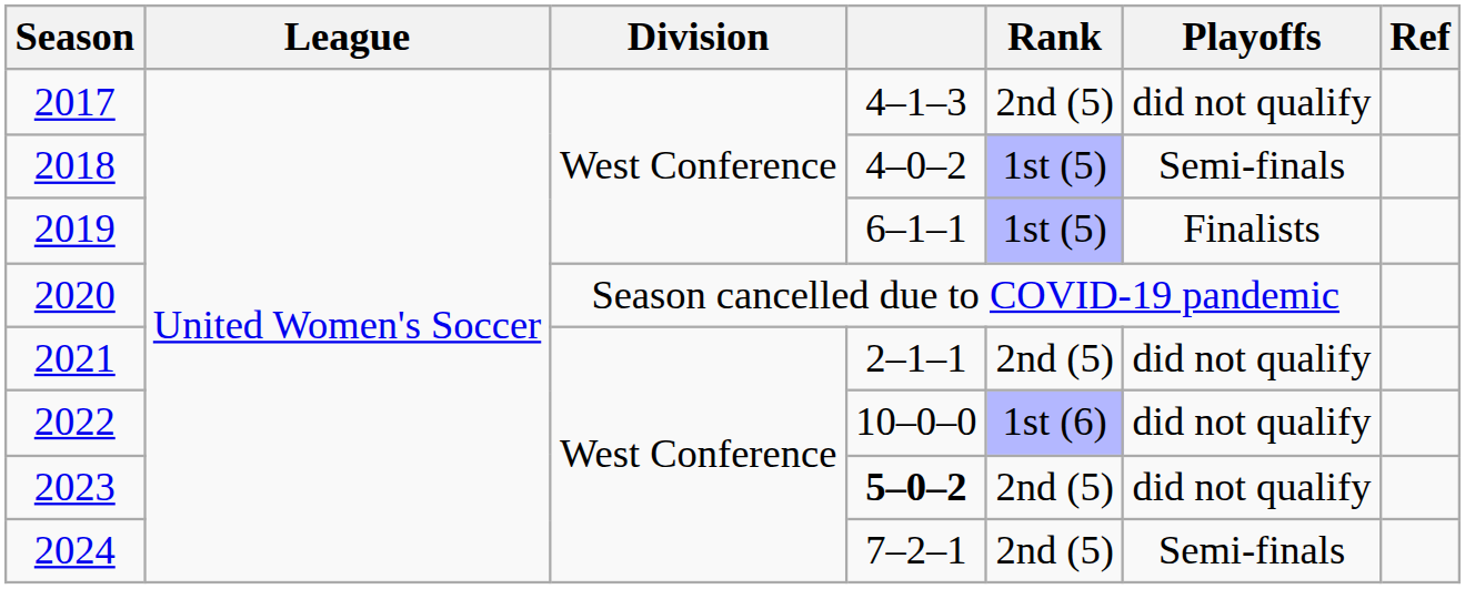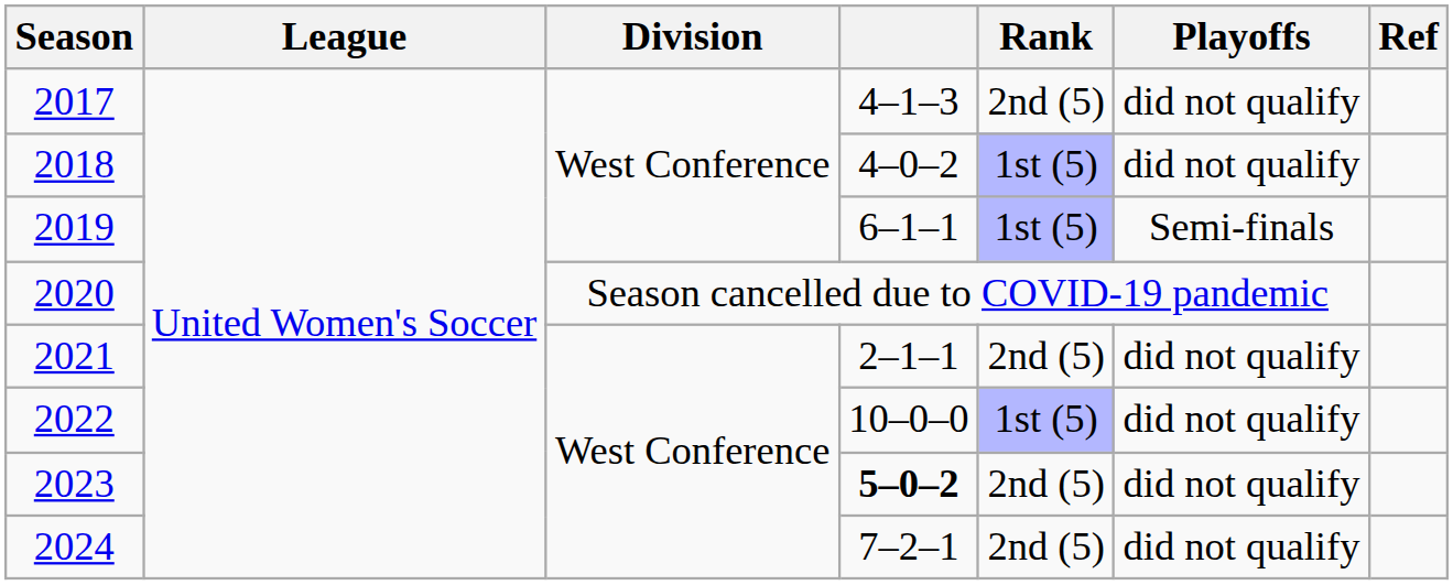 <table class="wikitable" style="text-align: center;">
 <tr>
 <th>Season</th>
 <th>League</th>
 <th>Division</th>
 <th></th>
 <th>Rank</th>
 <th>Playoffs</th>
 <th>Ref</th>
 </tr>
 <tr>
 <td><a href='#'>2017</a></td>
 <td rowspan=8><a href='#'>United Women's Soccer</a></td>
 <td rowspan=3>West Conference</td>
 <td>4–1–3</td>
 <td>2nd (5)</td>
 <td>did not qualify</td>
 <td></td>
 </tr>
 <tr>
 <td><a href='#'>2018</a></td>
 <td>4–0–2</td>
 <td bgcolor="B3B7FF">1st (5)</td>
-<td>Semi-finals</td>
+<td>did not qualify</td>
 <td></td>
 </tr>
 <tr>
 <td><a href='#'>2019</a></td>
 <td>6–1–1</td>
 <td bgcolor="B3B7FF">1st (5)</td>
-<td>Finalists</td>
+<td>Semi-finals</td>
 <td></td>
 </tr>
 <tr>
 <td><a href='#'>2020</a></td>
 <td colspan=4>Season cancelled due to <a href='#'>COVID-19 pandemic</a></td>
 <td></td>
 </tr>
 <tr>
 <td><a href='#'>2021</a></td>
 <td rowspan=4>West Conference</td>
 <td>2–1–1</td>
 <td>2nd (5)</td>
 <td>did not qualify</td>
 <td></td>
 </tr>
 <tr>
 <td><a href='#'>2022</a></td>
 <td>10–0–0</td>
-<td bgcolor="B3B7FF">1st (6)</td>
+<td bgcolor="B3B7FF">1st (5)</td>
 <td>did not qualify</td>
 <td></td>
 </tr>
 <tr>
 <td><a href='#'>2023</a></td>
 <td><strong>5–0–2</strong></td>
 <td>2nd (5)</td>
 <td>did not qualify</td>
 <td></td>
 </tr>
 <tr>
 <td><a href='#'>2024</a></td>
 <td>7–2–1</td>
 <td>2nd (5)</td>
-<td>Semi-finals</td>
+<td>did not qualify</td>
 <td></td>
 </tr>
 </table>
